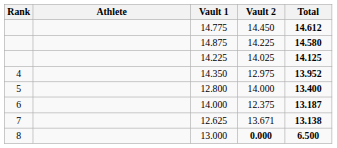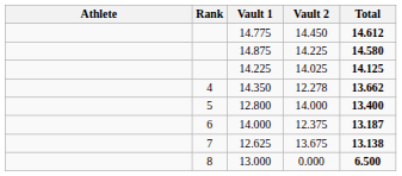 <table class=wikitable style="text-align:center">
 <tr>
+<th width=250>Athlete</th>
 <th width=40>Rank</th>
-<th width=250>Athlete</th>
 <th width=70>Vault 1</th>
 <th width=70>Vault 2</th>
 <th width=70>Total</th>
 </tr>
 <tr>
+<td align=left></td>
 <td></td>
-<td align=left></td>
 <td>14.775</td>
 <td>14.450</td>
 <td><strong>14.612</strong></td>
 </tr>
 <tr>
+<td align=left></td>
 <td></td>
-<td align=left></td>
 <td>14.875</td>
 <td>14.225</td>
 <td><strong>14.580</strong></td>
 </tr>
 <tr>
+<td align=left></td>
 <td></td>
-<td align=left></td>
 <td>14.225</td>
 <td>14.025</td>
 <td><strong>14.125</strong></td>
 </tr>
 <tr>
+<td align=left></td>
 <td>4</td>
-<td align=left></td>
 <td>14.350</td>
-<td>12.975</td>
-<td><strong>13.952</strong></td>
+<td>12.278</td>
+<td><strong>13.662</strong></td>
 </tr>
 <tr>
+<td align=left></td>
 <td>5</td>
-<td align=left></td>
 <td>12.800</td>
 <td>14.000</td>
 <td><strong>13.400</strong></td>
 </tr>
 <tr>
+<td align=left></td>
 <td>6</td>
-<td align=left></td>
 <td>14.000</td>
 <td>12.375</td>
 <td><strong>13.187</strong></td>
 </tr>
 <tr>
+<td align=left></td>
 <td>7</td>
-<td align=left></td>
 <td>12.625</td>
-<td>13.671</td>
+<td>13.675</td>
 <td><strong>13.138</strong></td>
 </tr>
 <tr>
+<td align=left></td>
 <td>8</td>
-<td align=left></td>
 <td>13.000</td>
-<td><strong>0.000</strong></td>
+<td>0.000</td>
 <td><strong>6.500</strong></td>
 </tr>
 </table>
